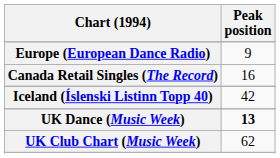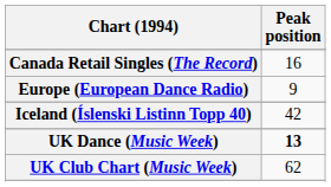 <table class="wikitable sortable plainrowheaders">
 <tr>
 <th>Chart (1994)</th>
 <th>Peak<br>position</th>
 </tr>
 <tr>
 </tr>
 <tr>
+<th scope="row">Canada Retail Singles (<em><a href='#'>The Record</a></em>)</th>
+<td align="center">16</td>
+</tr>
+<tr>
 <th scope="row">Europe (<a href='#'>European Dance Radio</a>)</th>
 <td align="center">9</td>
-</tr>
-<tr>
-<th scope="row">Canada Retail Singles (<em><a href='#'>The Record</a></em>)</th>
-<td align="center">16</td>
 </tr>
 <tr>
 </tr>
 <tr>
 <th scope="row">Iceland (<a href='#'>Íslenski Listinn Topp 40</a>)</th>
 <td align="center">42</td>
 </tr>
 <tr>
 </tr>
 <tr>
 </tr>
 <tr>
 </tr>
 <tr>
 </tr>
 <tr>
 </tr>
 <tr>
 </tr>
 <tr>
 <th scope="row">UK Dance (<em><a href='#'>Music Week</a></em>)</th>
 <td align="center"><strong>13</strong></td>
 </tr>
 <tr>
 <th scope="row"><a href='#'>UK Club Chart</a> (<em><a href='#'>Music Week</a></em>)</th>
 <td align="center">62</td>
 </tr>
 <tr>
 </tr>
 <tr>
 </tr>
 <tr>
 </tr>
 <tr>
 </tr>
 <tr>
 </tr>
 <tr>
 </tr>
 </table>
